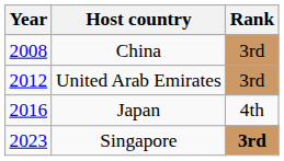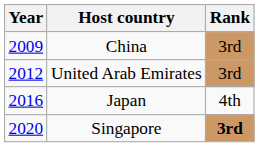 <table class="wikitable" style="text-align: center;">
 <tr>
 <th>Year</th>
 <th>Host country</th>
 <th>Rank</th>
 </tr>
 <tr>
-<td><a href='#'>2008</a></td>
+<td><a href='#'>2009</a></td>
 <td>China</td>
 <td bgcolor="cc9966">3rd</td>
 </tr>
 <tr>
 <td><a href='#'>2012</a></td>
 <td>United Arab Emirates</td>
 <td bgcolor="cc9966">3rd</td>
 </tr>
 <tr>
 <td><a href='#'>2016</a></td>
 <td>Japan</td>
 <td>4th</td>
 </tr>
 <tr>
-<td><a href='#'>2023</a></td>
+<td><a href='#'>2020</a></td>
 <td>Singapore</td>
 <td bgcolor="cc9966"><strong>3rd</strong></td>
 </tr>
 </table>
